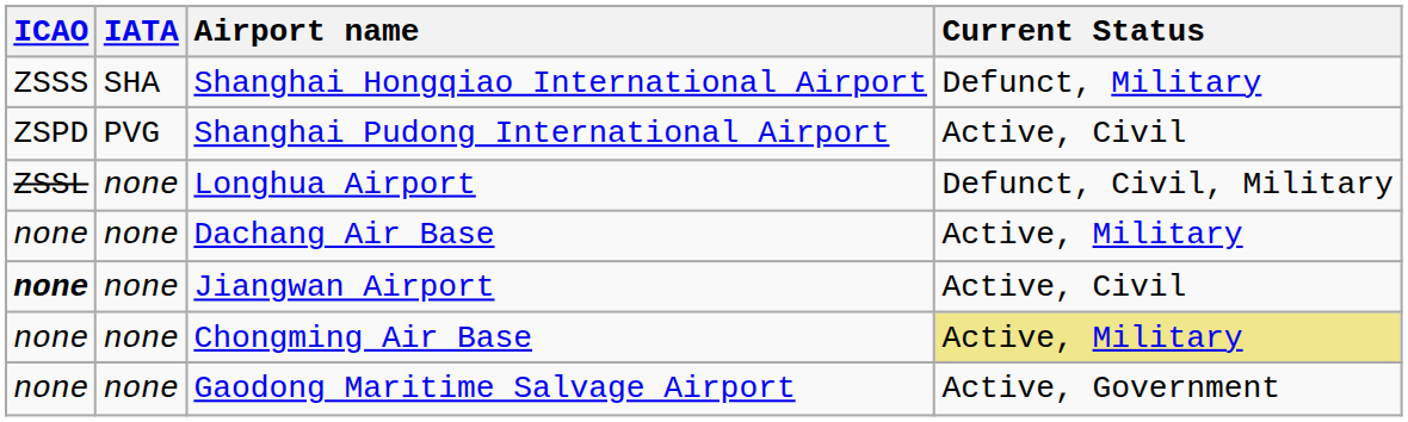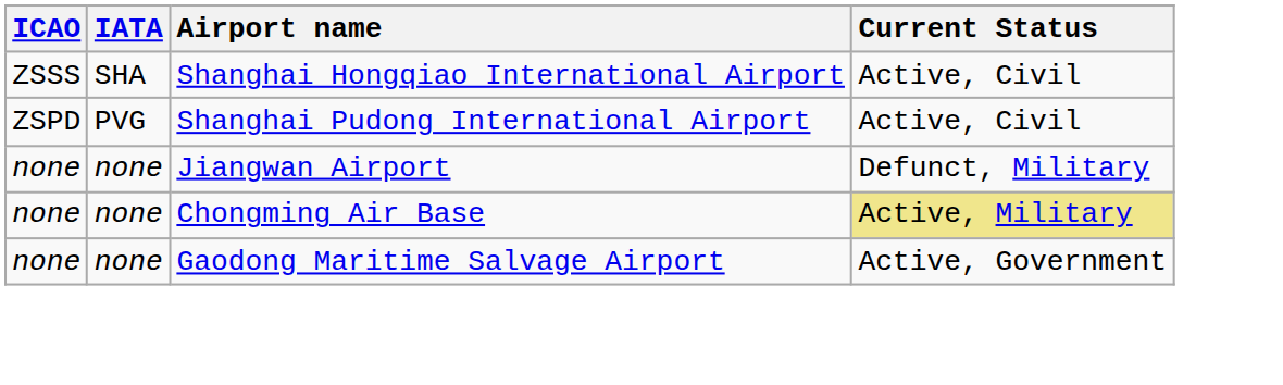 <table class="wikitable sortable">
 <tr style="vertical-align:baseline;">
 <th style="text-align:left;"><a href='#'>ICAO</a></th>
 <th style="text-align:left;"><a href='#'>IATA</a></th>
 <th style="text-align:left; white-space:nowrap;">Airport name</th>
 <th style="text-align:left; white-space:nowrap;">Current Status</th>
 </tr>
 <tr>
 <td>ZSSS</td>
 <td>SHA</td>
 <td><a href='#'>Shanghai Hongqiao International Airport</a></td>
-<td>Defunct, <a href='#'>Military</a></td>
+<td>Active, Civil</td>
 </tr>
 <tr>
 <td>ZSPD</td>
 <td>PVG</td>
 <td><a href='#'>Shanghai Pudong International Airport</a></td>
 <td>Active, Civil</td>
 </tr>
 <tr>
-<td><s>ZSSL</s></td>
-<td><em>none</em></td>
-<td><a href='#'>Longhua Airport</a></td>
-<td>Defunct, Civil, Military</td>
-</tr>
-<tr>
 <td><em>none</em></td>
 <td><em>none</em></td>
-<td><a href='#'>Dachang Air Base</a></td>
-<td>Active, <a href='#'>Military</a></td>
-</tr>
-<tr>
-<td><strong><em>none</em></strong></td>
-<td><em>none</em></td>
 <td><a href='#'>Jiangwan Airport</a></td>
-<td>Active, Civil</td>
+<td>Defunct, <a href='#'>Military</a></td>
 </tr>
 <tr>
 <td><em>none</em></td>
 <td><em>none</em></td>
 <td><a href='#'>Chongming Air Base</a></td>
 <td style="background: khaki;">Active, <a href='#'>Military</a></td>
 </tr>
 <tr>
 <td><em>none</em></td>
 <td><em>none</em></td>
 <td><a href='#'>Gaodong Maritime Salvage Airport</a></td>
 <td>Active, Government</td>
 </tr>
 </table>
